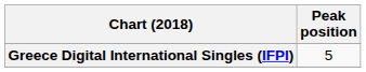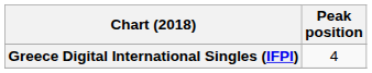 <table class="wikitable sortable plainrowheaders" style="text-align:center">
 <tr>
 <th scope="col">Chart (2018)</th>
 <th scope="col">Peak<br>position</th>
 </tr>
 <tr>
 </tr>
 <tr>
 </tr>
 <tr>
 </tr>
 <tr>
 </tr>
 <tr>
 </tr>
 <tr>
 </tr>
 <tr>
 <th scope="row">Greece Digital International Singles (<a href='#'>IFPI</a>)</th>
-<td>5</td>
+<td>4</td>
 </tr>
 <tr>
 </tr>
 <tr>
 </tr>
 <tr>
 </tr>
 <tr>
 </tr>
 <tr>
 </tr>
 <tr>
 </tr>
 <tr>
 </tr>
 <tr>
 </tr>
 <tr>
 </tr>
 <tr>
 </tr>
 </table>
